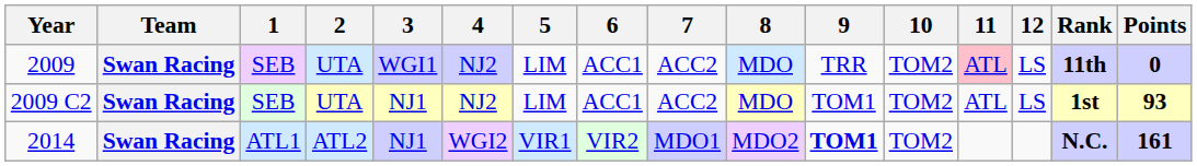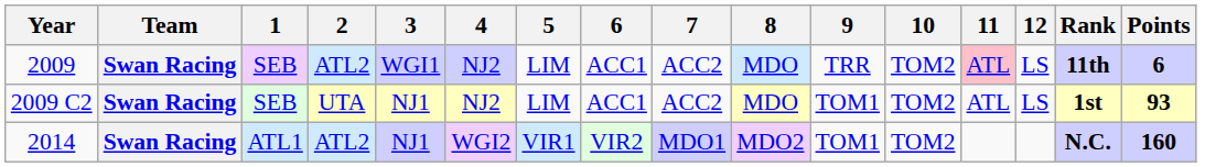 <table class="wikitable" style="text-align:center; font-size:90%">
 <tr>
 <th>Year</th>
 <th>Team</th>
 <th>1</th>
 <th>2</th>
 <th>3</th>
 <th>4</th>
 <th>5</th>
 <th>6</th>
 <th>7</th>
 <th>8</th>
 <th>9</th>
 <th>10</th>
 <th>11</th>
 <th>12</th>
 <th>Rank</th>
 <th>Points</th>
 </tr>
 <tr>
 <td><a href='#'>2009</a></td>
 <th><a href='#'>Swan Racing</a></th>
 <td style="background:#EFCFFF;"><a href='#'>SEB</a><br></td>
-<td style="background:#CFEAFF;"><a href='#'>UTA</a><br></td>
+<td style="background:#CFEAFF;"><a href='#'>ATL2</a><br></td>
 <td style="background:#CFCFFF;"><a href='#'>WGI1</a><br></td>
 <td style="background:#CFCFFF;"><a href='#'>NJ2</a><br></td>
 <td><a href='#'>LIM</a></td>
 <td><a href='#'>ACC1</a></td>
 <td><a href='#'>ACC2</a></td>
 <td style="background:#CFEAFF;"><a href='#'>MDO</a><br></td>
 <td><a href='#'>TRR</a></td>
 <td><a href='#'>TOM2</a></td>
 <td style="background: pink;"><a href='#'>ATL</a></td>
 <td><a href='#'>LS</a></td>
 <td style="background:#CFCFFF;"><strong>11th</strong></td>
-<td style="background:#CFCFFF;"><strong>0</strong></td>
+<td style="background:#CFCFFF;"><strong>6</strong></td>
 </tr>
 <tr>
 <td><a href='#'>2009 C2</a></td>
 <th><a href='#'>Swan Racing</a></th>
 <td style="background:#DFFFDF;"><a href='#'>SEB</a><br></td>
 <td style="background:#FFFFBF;"><a href='#'>UTA</a><br></td>
 <td style="background:#FFFFBF;"><a href='#'>NJ1</a><br></td>
 <td style="background:#FFFFBF;"><a href='#'>NJ2</a><br></td>
 <td><a href='#'>LIM</a></td>
 <td><a href='#'>ACC1</a></td>
 <td><a href='#'>ACC2</a></td>
 <td style="background:#FFFFBF;"><a href='#'>MDO</a><br></td>
 <td><a href='#'>TOM1</a></td>
 <td><a href='#'>TOM2</a></td>
 <td><a href='#'>ATL</a></td>
 <td><a href='#'>LS</a></td>
 <td style="background:#FFFFBF;"><strong>1st</strong></td>
 <td style="background:#FFFFBF;"><strong>93</strong></td>
 </tr>
 <tr>
 <td><a href='#'>2014</a></td>
 <th><a href='#'>Swan Racing</a></th>
 <td style="background:#CFEAFF;"><a href='#'>ATL1</a><br></td>
 <td style="background:#CFEAFF;"><a href='#'>ATL2</a><br></td>
 <td style="background:#CFCFFF;"><a href='#'>NJ1</a><br></td>
 <td style="background:#EFCFFF;"><a href='#'>WGI2</a><br></td>
 <td style="background:#CFEAFF;"><a href='#'>VIR1</a><br></td>
 <td style="background:#DFFFDF;"><a href='#'>VIR2</a><br></td>
 <td style="background:#CFCFFF;"><a href='#'>MDO1</a><br></td>
 <td style="background:#EFCFFF;"><a href='#'>MDO2</a><br></td>
-<td><strong><a href='#'>TOM1</a></strong></td>
+<td><a href='#'>TOM1</a></td>
 <td><a href='#'>TOM2</a></td>
 <td></td>
 <td></td>
 <td style="background:#CFCFFF;"><strong>N.C.</strong></td>
-<td style="background:#CFCFFF;"><strong>161</strong></td>
+<td style="background:#CFCFFF;"><strong>160</strong></td>
 </tr>
 </table>
